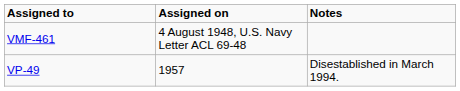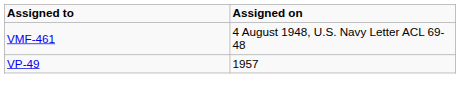 <table class="wikitable" style="width: 70%;">
 <tr>
 <td style="width: 200px;"><strong>Assigned to</strong></td>
 <td style="width: 200px;"><strong>Assigned on</strong></td>
-<td><strong>Notes</strong></td>
 </tr>
 <tr>
 <td><a href='#'>VMF-461</a></td>
 <td>4 August 1948, U.S. Navy Letter ACL 69-48</td>
-<td></td>
 </tr>
 <tr>
 <td><a href='#'>VP-49</a></td>
 <td>1957</td>
-<td>Disestablished in March 1994.</td>
 </tr>
 </table>
